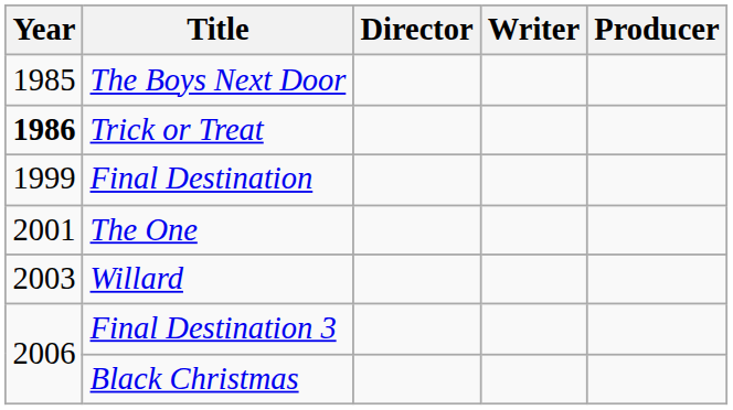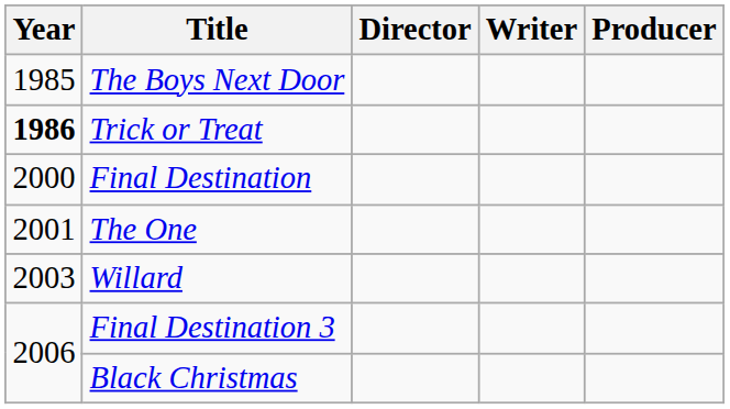 <table class="wikitable">
 <tr>
 <th scope="col">Year</th>
 <th scope="col">Title</th>
 <th scope="col">Director</th>
 <th scope="col">Writer</th>
 <th scope="col">Producer</th>
 </tr>
 <tr>
 <td>1985</td>
 <td><em><a href='#'>The Boys Next Door</a></em></td>
 <td></td>
 <td></td>
 <td></td>
 </tr>
 <tr>
 <td><strong>1986</strong></td>
 <td><em><a href='#'>Trick or Treat</a></em></td>
 <td></td>
 <td></td>
 <td></td>
 </tr>
 <tr>
-<td>1999</td>
+<td>2000</td>
 <td><em><a href='#'>Final Destination</a></em></td>
 <td></td>
 <td></td>
 <td></td>
 </tr>
 <tr>
 <td>2001</td>
 <td><em><a href='#'>The One</a></em></td>
 <td></td>
 <td></td>
 <td></td>
 </tr>
 <tr>
 <td>2003</td>
 <td><em><a href='#'>Willard</a></em></td>
 <td></td>
 <td></td>
 <td></td>
 </tr>
 <tr>
 <td rowspan=2>2006</td>
 <td><em><a href='#'>Final Destination 3</a></em></td>
 <td></td>
 <td></td>
 <td></td>
 </tr>
 <tr>
 <td><em><a href='#'>Black Christmas</a></em></td>
 <td></td>
 <td></td>
 <td></td>
 </tr>
 </table>
